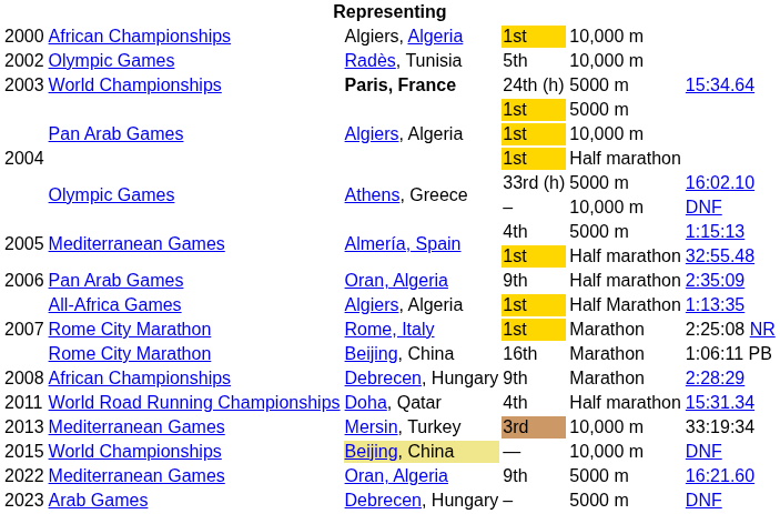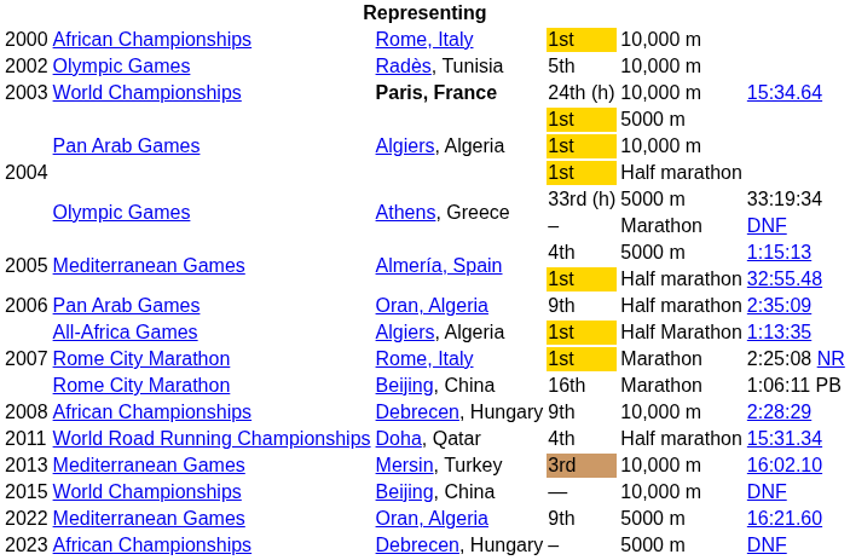 <table>
 <tr>
 <th colspan="6">Representing </th>
 </tr>
 <tr>
 <td>2000</td>
 <td><a href='#'>African Championships</a></td>
-<td>Algiers, <a href='#'>Algeria</a></td>
+<td><a href='#'>Rome, Italy</a></td>
 <td bgcolor=gold>1st</td>
 <td>10,000 m</td>
 <td></td>
 </tr>
 <tr>
 <td>2002</td>
 <td><a href='#'>Olympic Games</a></td>
 <td><a href='#'>Radès</a>, Tunisia</td>
 <td>5th</td>
 <td>10,000 m</td>
 <td></td>
 </tr>
 <tr>
 <td>2003</td>
 <td><a href='#'>World Championships</a></td>
 <td><strong>Paris, France</strong></td>
 <td>24th (h)</td>
-<td>5000 m</td>
+<td>10,000 m</td>
 <td><a href='#'>15:34.64</a></td>
 </tr>
 <tr>
 <td rowspan=5>2004</td>
 <td rowspan=3><a href='#'>Pan Arab Games</a></td>
 <td rowspan=3><a href='#'>Algiers</a>, Algeria</td>
 <td bgcolor=gold>1st</td>
 <td>5000 m</td>
 <td></td>
 </tr>
 <tr>
 <td bgcolor=gold>1st</td>
 <td>10,000 m</td>
 <td></td>
 </tr>
 <tr>
 <td bgcolor=gold>1st</td>
 <td>Half marathon</td>
 <td></td>
 </tr>
 <tr>
 <td rowspan=2><a href='#'>Olympic Games</a></td>
 <td rowspan=2><a href='#'>Athens</a>, Greece</td>
 <td>33rd (h)</td>
 <td>5000 m</td>
-<td><a href='#'>16:02.10</a></td>
+<td>33:19:34</td>
 </tr>
 <tr>
 <td>–</td>
-<td>10,000 m</td>
+<td>Marathon</td>
 <td><a href='#'>DNF</a></td>
 </tr>
 <tr>
 <td rowspan=2>2005</td>
 <td rowspan=2><a href='#'>Mediterranean Games</a></td>
 <td rowspan=2><a href='#'>Almería, Spain</a></td>
 <td>4th</td>
 <td>5000 m</td>
 <td><a href='#'>1:15:13</a></td>
 </tr>
 <tr>
 <td bgcolor=gold>1st</td>
 <td>Half marathon</td>
 <td><a href='#'>32:55.48</a></td>
 </tr>
 <tr>
 <td>2006</td>
 <td><a href='#'>Pan Arab Games</a></td>
 <td><a href='#'>Oran, Algeria</a></td>
 <td>9th</td>
 <td>Half marathon</td>
 <td><a href='#'>2:35:09</a></td>
 </tr>
 <tr>
 <td rowspan=3>2007</td>
 <td><a href='#'>All-Africa Games</a></td>
 <td><a href='#'>Algiers</a>, Algeria</td>
 <td bgcolor=gold>1st</td>
 <td>Half Marathon</td>
 <td><a href='#'>1:13:35</a></td>
 </tr>
 <tr>
 <td><a href='#'>Rome City Marathon</a></td>
 <td><a href='#'>Rome, Italy</a></td>
 <td bgcolor="gold">1st</td>
 <td>Marathon</td>
 <td>2:25:08 <a href='#'>NR</a></td>
 </tr>
 <tr>
 <td><a href='#'>Rome City Marathon</a></td>
 <td><a href='#'>Beijing</a>, China</td>
 <td>16th</td>
 <td>Marathon</td>
 <td>1:06:11 PB</td>
 </tr>
 <tr>
 <td>2008</td>
 <td><a href='#'>African Championships</a></td>
 <td><a href='#'>Debrecen</a>, Hungary</td>
 <td>9th</td>
-<td>Marathon</td>
+<td>10,000 m</td>
 <td><a href='#'>2:28:29</a></td>
 </tr>
 <tr>
 <td>2011</td>
 <td><a href='#'>World Road Running Championships</a></td>
 <td><a href='#'>Doha</a>, Qatar</td>
 <td>4th</td>
 <td>Half marathon</td>
 <td><a href='#'>15:31.34</a></td>
 </tr>
 <tr>
 <td>2013</td>
 <td><a href='#'>Mediterranean Games</a></td>
 <td><a href='#'>Mersin</a>, Turkey</td>
 <td bgcolor="#cc9966">3rd</td>
 <td>10,000 m</td>
-<td>33:19:34</td>
+<td><a href='#'>16:02.10</a></td>
 </tr>
 <tr>
 <td>2015</td>
 <td><a href='#'>World Championships</a></td>
-<td style="background: khaki;"><a href='#'>Beijing</a>, China</td>
+<td><a href='#'>Beijing</a>, China</td>
 <td>—</td>
 <td>10,000 m</td>
 <td><a href='#'>DNF</a></td>
 </tr>
 <tr>
 <td>2022</td>
 <td><a href='#'>Mediterranean Games</a></td>
 <td><a href='#'>Oran, Algeria</a></td>
 <td>9th</td>
 <td>5000 m</td>
 <td><a href='#'>16:21.60</a></td>
 </tr>
 <tr>
 <td>2023</td>
-<td><a href='#'>Arab Games</a></td>
+<td><a href='#'>African Championships</a></td>
 <td><a href='#'>Debrecen</a>, Hungary</td>
 <td>–</td>
 <td>5000 m</td>
 <td><a href='#'>DNF</a></td>
 </tr>
 </table>
